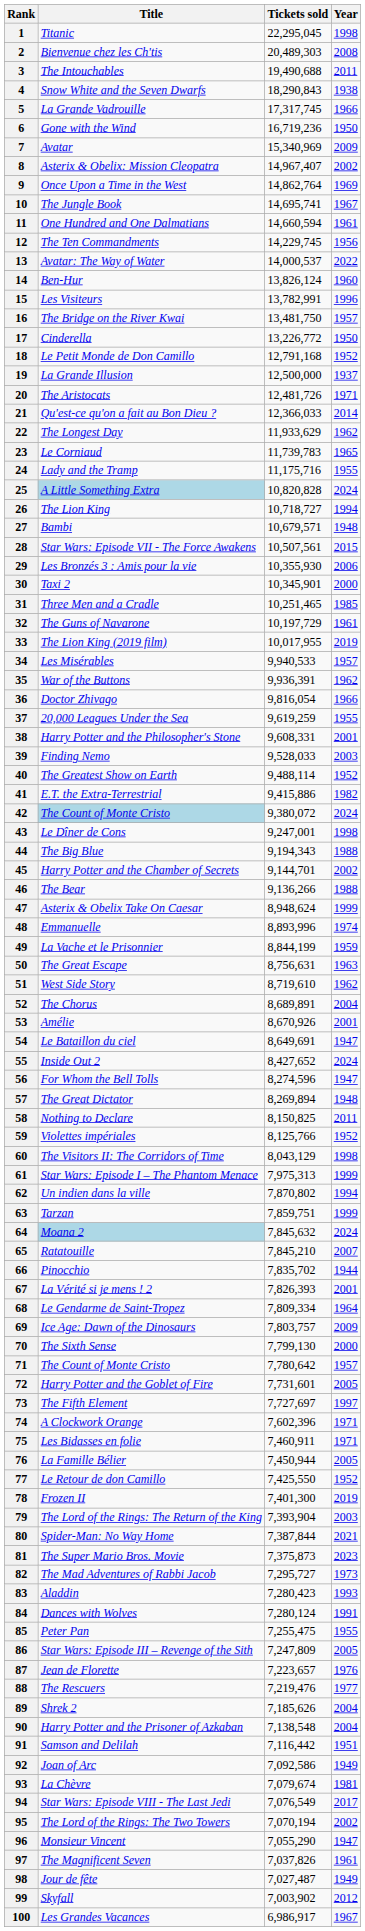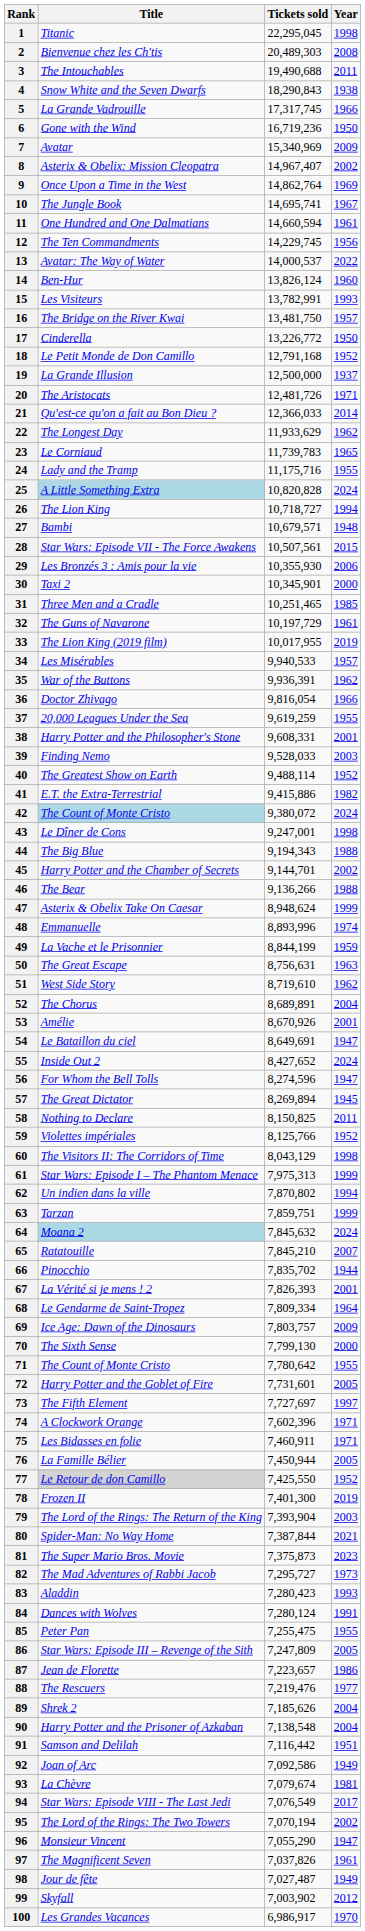 <table class="wikitable sortable">
 <tr>
 <th scope="col">Rank</th>
 <th scope="col">Title</th>
 <th scope="col">Tickets sold</th>
 <th scope="col">Year</th>
 </tr>
 <tr>
 <th scope="row">1</th>
 <td><em><a href='#'>Titanic</a></em></td>
 <td>22,295,045</td>
 <td><a href='#'>1998</a></td>
 </tr>
 <tr>
 <th scope="row">2</th>
 <td><em><a href='#'>Bienvenue chez les Ch'tis</a></em></td>
 <td>20,489,303</td>
 <td><a href='#'>2008</a></td>
 </tr>
 <tr>
 <th scope="row">3</th>
 <td><em><a href='#'>The Intouchables</a></em></td>
 <td>19,490,688</td>
 <td><a href='#'>2011</a></td>
 </tr>
 <tr>
 <th scope="row">4</th>
 <td><em><a href='#'>Snow White and the Seven Dwarfs</a></em></td>
 <td>18,290,843</td>
 <td><a href='#'>1938</a></td>
 </tr>
 <tr>
 <th scope="row">5</th>
 <td><em><a href='#'>La Grande Vadrouille</a></em></td>
 <td>17,317,745</td>
 <td><a href='#'>1966</a></td>
 </tr>
 <tr>
 <th scope="row">6</th>
 <td><em><a href='#'>Gone with the Wind</a></em></td>
 <td>16,719,236</td>
 <td><a href='#'>1950</a></td>
 </tr>
 <tr>
 <th scope="row">7</th>
 <td><em><a href='#'>Avatar</a></em></td>
 <td>15,340,969</td>
 <td><a href='#'>2009</a></td>
 </tr>
 <tr>
 <th scope="row">8</th>
 <td><em><a href='#'>Asterix & Obelix: Mission Cleopatra</a></em></td>
 <td>14,967,407</td>
 <td><a href='#'>2002</a></td>
 </tr>
 <tr>
 <th scope="row">9</th>
 <td><em><a href='#'>Once Upon a Time in the West</a></em></td>
 <td>14,862,764</td>
 <td><a href='#'>1969</a></td>
 </tr>
 <tr>
 <th scope="row">10</th>
 <td><em><a href='#'>The Jungle Book</a></em></td>
 <td>14,695,741</td>
 <td><a href='#'>1967</a></td>
 </tr>
 <tr>
 <th scope="row">11</th>
 <td><em><a href='#'>One Hundred and One Dalmatians</a></em></td>
 <td>14,660,594</td>
 <td><a href='#'>1961</a></td>
 </tr>
 <tr>
 <th scope="row">12</th>
 <td><em><a href='#'>The Ten Commandments</a></em></td>
 <td>14,229,745</td>
 <td><a href='#'>1956</a></td>
 </tr>
 <tr>
 <th scope="row">13</th>
 <td><em><a href='#'>Avatar: The Way of Water</a></em></td>
 <td>14,000,537</td>
 <td><a href='#'>2022</a></td>
 </tr>
 <tr>
 <th scope="row">14</th>
 <td><em><a href='#'>Ben-Hur</a></em></td>
 <td>13,826,124</td>
 <td><a href='#'>1960</a></td>
 </tr>
 <tr>
 <th scope="row">15</th>
 <td><em><a href='#'>Les Visiteurs</a></em></td>
 <td>13,782,991</td>
-<td><a href='#'>1996</a></td>
+<td><a href='#'>1993</a></td>
 </tr>
 <tr>
 <th scope="row">16</th>
 <td><em><a href='#'>The Bridge on the River Kwai</a></em></td>
 <td>13,481,750</td>
 <td><a href='#'>1957</a></td>
 </tr>
 <tr>
 <th scope="row">17</th>
 <td><em><a href='#'>Cinderella</a></em></td>
 <td>13,226,772</td>
 <td><a href='#'>1950</a></td>
 </tr>
 <tr>
 <th scope="row">18</th>
 <td><em><a href='#'>Le Petit Monde de Don Camillo</a></em></td>
 <td>12,791,168</td>
 <td><a href='#'>1952</a></td>
 </tr>
 <tr>
 <th scope="row">19</th>
 <td><a href='#'><em>La Grande Illusion</em></a></td>
 <td>12,500,000</td>
 <td><a href='#'>1937</a></td>
 </tr>
 <tr>
 <th scope="row">20</th>
 <td><em><a href='#'>The Aristocats</a></em></td>
 <td>12,481,726</td>
 <td><a href='#'>1971</a></td>
 </tr>
 <tr>
 <th scope="row">21</th>
 <td><em><a href='#'>Qu'est-ce qu'on a fait au Bon Dieu ?</a></em></td>
 <td>12,366,033</td>
 <td><a href='#'>2014</a></td>
 </tr>
 <tr>
 <th scope="row">22</th>
 <td><em><a href='#'>The Longest Day</a></em></td>
 <td>11,933,629</td>
 <td><a href='#'>1962</a></td>
 </tr>
 <tr>
 <th scope="row">23</th>
 <td><em><a href='#'>Le Corniaud</a></em></td>
 <td>11,739,783</td>
 <td><a href='#'>1965</a></td>
 </tr>
 <tr>
 <th scope="row">24</th>
 <td><em><a href='#'>Lady and the Tramp</a></em></td>
 <td>11,175,716</td>
 <td><a href='#'>1955</a></td>
 </tr>
 <tr>
 <th scope="row">25</th>
 <td style="background:#add8e6;"><a href='#'><em>A Little Something Extra</em></a></td>
 <td>10,820,828</td>
 <td><a href='#'>2024</a></td>
 </tr>
 <tr>
 <th scope="row">26</th>
 <td><em><a href='#'>The Lion King</a></em></td>
 <td>10,718,727</td>
 <td><a href='#'>1994</a></td>
 </tr>
 <tr>
 <th scope="row">27</th>
 <td><em><a href='#'>Bambi</a></em></td>
 <td>10,679,571</td>
 <td><a href='#'>1948</a></td>
 </tr>
 <tr>
 <th scope="row">28</th>
 <td><em><a href='#'>Star Wars: Episode VII - The Force Awakens</a></em></td>
 <td>10,507,561</td>
 <td><a href='#'>2015</a></td>
 </tr>
 <tr>
 <th scope="row">29</th>
 <td><em><a href='#'>Les Bronzés 3 : Amis pour la vie</a></em></td>
 <td>10,355,930</td>
 <td><a href='#'>2006</a></td>
 </tr>
 <tr>
 <th scope="row">30</th>
 <td><em><a href='#'>Taxi 2</a></em></td>
 <td>10,345,901</td>
 <td><a href='#'>2000</a></td>
 </tr>
 <tr>
 <th scope="row">31</th>
 <td><em><a href='#'>Three Men and a Cradle</a></em></td>
 <td>10,251,465</td>
 <td><a href='#'>1985</a></td>
 </tr>
 <tr>
 <th scope="row">32</th>
 <td><em><a href='#'>The Guns of Navarone</a></em></td>
 <td>10,197,729</td>
 <td><a href='#'>1961</a></td>
 </tr>
 <tr>
 <th scope="row">33</th>
 <td><em><a href='#'>The Lion King (2019 film)</a></em></td>
 <td>10,017,955</td>
 <td><a href='#'>2019</a></td>
 </tr>
 <tr>
 <th scope="row">34</th>
 <td><em><a href='#'>Les Misérables</a></em></td>
 <td>9,940,533</td>
 <td><a href='#'>1957</a></td>
 </tr>
 <tr>
 <th scope="row">35</th>
 <td><em><a href='#'>War of the Buttons</a></em></td>
 <td>9,936,391</td>
 <td><a href='#'>1962</a></td>
 </tr>
 <tr>
 <th scope="row">36</th>
 <td><em><a href='#'>Doctor Zhivago</a></em></td>
 <td>9,816,054</td>
 <td><a href='#'>1966</a></td>
 </tr>
 <tr>
 <th scope="row">37</th>
 <td><em><a href='#'>20,000 Leagues Under the Sea</a></em></td>
 <td>9,619,259</td>
 <td><a href='#'>1955</a></td>
 </tr>
 <tr>
 <th scope="row">38</th>
 <td><em><a href='#'>Harry Potter and the Philosopher's Stone</a></em></td>
 <td>9,608,331</td>
 <td><a href='#'>2001</a></td>
 </tr>
 <tr>
 <th scope="row">39</th>
 <td><em><a href='#'>Finding Nemo</a></em></td>
 <td>9,528,033</td>
 <td><a href='#'>2003</a></td>
 </tr>
 <tr>
 <th scope="row">40</th>
 <td><em><a href='#'>The Greatest Show on Earth</a></em></td>
 <td>9,488,114</td>
 <td><a href='#'>1952</a></td>
 </tr>
 <tr>
 <th scope="row">41</th>
 <td><em><a href='#'>E.T. the Extra-Terrestrial</a></em></td>
 <td>9,415,886</td>
 <td><a href='#'>1982</a></td>
 </tr>
 <tr>
 <th scope="row">42</th>
 <td style="background:#add8e6;"><a href='#'><em>The Count of Monte Cristo</em></a></td>
 <td>9,380,072</td>
 <td><a href='#'>2024</a></td>
 </tr>
 <tr>
 <th scope="row">43</th>
 <td><em><a href='#'>Le Dîner de Cons</a></em></td>
 <td>9,247,001</td>
 <td><a href='#'>1998</a></td>
 </tr>
 <tr>
 <th scope="row">44</th>
 <td><em><a href='#'>The Big Blue</a></em></td>
 <td>9,194,343</td>
 <td><a href='#'>1988</a></td>
 </tr>
 <tr>
 <th scope="row">45</th>
 <td><em><a href='#'>Harry Potter and the Chamber of Secrets</a></em></td>
 <td>9,144,701</td>
 <td><a href='#'>2002</a></td>
 </tr>
 <tr>
 <th scope="row">46</th>
 <td><em><a href='#'>The Bear</a></em></td>
 <td>9,136,266</td>
 <td><a href='#'>1988</a></td>
 </tr>
 <tr>
 <th scope="row">47</th>
 <td><em><a href='#'>Asterix & Obelix Take On Caesar</a></em></td>
 <td>8,948,624</td>
 <td><a href='#'>1999</a></td>
 </tr>
 <tr>
 <th scope="row">48</th>
 <td><em><a href='#'>Emmanuelle</a></em></td>
 <td>8,893,996</td>
 <td><a href='#'>1974</a></td>
 </tr>
 <tr>
 <th scope="row">49</th>
 <td><em><a href='#'>La Vache et le Prisonnier</a></em></td>
 <td>8,844,199</td>
 <td><a href='#'>1959</a></td>
 </tr>
 <tr>
 <th scope="row">50</th>
 <td><em><a href='#'>The Great Escape</a></em></td>
 <td>8,756,631</td>
 <td><a href='#'>1963</a></td>
 </tr>
 <tr>
 <th scope="row">51</th>
 <td><em><a href='#'>West Side Story</a></em></td>
 <td>8,719,610</td>
 <td><a href='#'>1962</a></td>
 </tr>
 <tr>
 <th scope="row">52</th>
 <td><em><a href='#'>The Chorus</a></em></td>
 <td>8,689,891</td>
 <td><a href='#'>2004</a></td>
 </tr>
 <tr>
 <th scope="row">53</th>
 <td><em><a href='#'>Amélie</a></em></td>
 <td>8,670,926</td>
 <td><a href='#'>2001</a></td>
 </tr>
 <tr>
 <th scope="row">54</th>
 <td><em><a href='#'>Le Bataillon du ciel</a></em></td>
 <td>8,649,691</td>
 <td><a href='#'>1947</a></td>
 </tr>
 <tr>
 <th scope="row">55</th>
 <td><a href='#'><em>Inside Out 2</em></a></td>
 <td>8,427,652</td>
 <td><a href='#'>2024</a></td>
 </tr>
 <tr>
 <th scope="row">56</th>
 <td><em><a href='#'>For Whom the Bell Tolls</a></em></td>
 <td>8,274,596</td>
 <td><a href='#'>1947</a></td>
 </tr>
 <tr>
 <th scope="row">57</th>
 <td><em><a href='#'>The Great Dictator</a></em></td>
 <td>8,269,894</td>
-<td><a href='#'>1948</a></td>
+<td><a href='#'>1945</a></td>
 </tr>
 <tr>
 <th scope="row">58</th>
 <td><em><a href='#'>Nothing to Declare</a></em></td>
 <td>8,150,825</td>
 <td><a href='#'>2011</a></td>
 </tr>
 <tr>
 <th scope="row">59</th>
 <td><em><a href='#'>Violettes impériales</a></em></td>
 <td>8,125,766</td>
 <td><a href='#'>1952</a></td>
 </tr>
 <tr>
 <th scope="row">60</th>
 <td><em><a href='#'>The Visitors II: The Corridors of Time</a></em></td>
 <td>8,043,129</td>
 <td><a href='#'>1998</a></td>
 </tr>
 <tr>
 <th scope="row">61</th>
 <td><em><a href='#'>Star Wars: Episode I – The Phantom Menace</a></em></td>
 <td>7,975,313</td>
 <td><a href='#'>1999</a></td>
 </tr>
 <tr>
 <th scope="row">62</th>
 <td><em><a href='#'>Un indien dans la ville</a></em></td>
 <td>7,870,802</td>
 <td><a href='#'>1994</a></td>
 </tr>
 <tr>
 <th scope="row">63</th>
 <td><em><a href='#'>Tarzan</a></em></td>
 <td>7,859,751</td>
 <td><a href='#'>1999</a></td>
 </tr>
 <tr>
 <th scope="row">64</th>
 <td style="background:#add8e6;"><a href='#'><em>Moana 2</em></a></td>
 <td>7,845,632</td>
 <td><a href='#'>2024</a></td>
 </tr>
 <tr>
 <th scope="row">65</th>
 <td><em><a href='#'>Ratatouille</a></em></td>
 <td>7,845,210</td>
 <td><a href='#'>2007</a></td>
 </tr>
 <tr>
 <th scope="row">66</th>
 <td><em><a href='#'>Pinocchio</a></em></td>
 <td>7,835,702</td>
 <td><a href='#'>1944</a></td>
 </tr>
 <tr>
 <th scope="row">67</th>
 <td><em><a href='#'>La Vérité si je mens ! 2</a></em></td>
 <td>7,826,393</td>
 <td><a href='#'>2001</a></td>
 </tr>
 <tr>
 <th scope="row">68</th>
 <td><em><a href='#'>Le Gendarme de Saint-Tropez</a></em></td>
 <td>7,809,334</td>
 <td><a href='#'>1964</a></td>
 </tr>
 <tr>
 <th scope="row">69</th>
 <td><em><a href='#'>Ice Age: Dawn of the Dinosaurs</a></em></td>
 <td>7,803,757</td>
 <td><a href='#'>2009</a></td>
 </tr>
 <tr>
 <th scope="row">70</th>
 <td><em><a href='#'>The Sixth Sense</a></em></td>
 <td>7,799,130</td>
 <td><a href='#'>2000</a></td>
 </tr>
 <tr>
 <th scope="row">71</th>
 <td><em><a href='#'>The Count of Monte Cristo</a></em></td>
 <td>7,780,642</td>
-<td><a href='#'>1957</a></td>
+<td><a href='#'>1955</a></td>
 </tr>
 <tr>
 <th scope="row">72</th>
 <td><em><a href='#'>Harry Potter and the Goblet of Fire</a></em></td>
 <td>7,731,601</td>
 <td><a href='#'>2005</a></td>
 </tr>
 <tr>
 <th scope="row">73</th>
 <td><em><a href='#'>The Fifth Element</a></em></td>
 <td>7,727,697</td>
 <td><a href='#'>1997</a></td>
 </tr>
 <tr>
 <th scope="row">74</th>
 <td><em><a href='#'>A Clockwork Orange</a></em></td>
 <td>7,602,396</td>
 <td><a href='#'>1971</a></td>
 </tr>
 <tr>
 <th scope="row">75</th>
 <td><em><a href='#'>Les Bidasses en folie</a></em></td>
 <td>7,460,911</td>
 <td><a href='#'>1971</a></td>
 </tr>
 <tr>
 <th scope="row">76</th>
 <td><em><a href='#'>La Famille Bélier</a></em></td>
 <td>7,450,944</td>
 <td><a href='#'>2005</a></td>
 </tr>
 <tr>
 <th scope="row">77</th>
-<td><em><a href='#'>Le Retour de don Camillo</a></em></td>
+<td style="background: lightgrey;"><em><a href='#'>Le Retour de don Camillo</a></em></td>
 <td>7,425,550</td>
 <td><a href='#'>1952</a></td>
 </tr>
 <tr>
 <th scope="row">78</th>
 <td><em><a href='#'>Frozen II</a></em></td>
 <td>7,401,300</td>
 <td><a href='#'>2019</a></td>
 </tr>
 <tr>
 <th scope="row">79</th>
 <td><em><a href='#'>The Lord of the Rings: The Return of the King</a></em></td>
 <td>7,393,904</td>
 <td><a href='#'>2003</a></td>
 </tr>
 <tr>
 <th scope="row">80</th>
 <td><em><a href='#'>Spider-Man: No Way Home</a></em></td>
 <td>7,387,844</td>
 <td><a href='#'>2021</a></td>
 </tr>
 <tr>
 <th scope="row">81</th>
 <td><em><a href='#'>The Super Mario Bros. Movie</a></em></td>
 <td>7,375,873</td>
 <td><a href='#'>2023</a></td>
 </tr>
 <tr>
 <th scope="row">82</th>
 <td><em><a href='#'>The Mad Adventures of Rabbi Jacob</a></em></td>
 <td>7,295,727</td>
 <td><a href='#'>1973</a></td>
 </tr>
 <tr>
 <th scope="row">83</th>
 <td><em><a href='#'>Aladdin</a></em></td>
 <td>7,280,423</td>
 <td><a href='#'>1993</a></td>
 </tr>
 <tr>
 <th scope="row">84</th>
 <td><em><a href='#'>Dances with Wolves</a></em></td>
 <td>7,280,124</td>
 <td><a href='#'>1991</a></td>
 </tr>
 <tr>
 <th scope="row">85</th>
 <td><em><a href='#'>Peter Pan</a></em></td>
 <td>7,255,475</td>
 <td><a href='#'>1955</a></td>
 </tr>
 <tr>
 <th scope="row">86</th>
 <td><em><a href='#'>Star Wars: Episode III – Revenge of the Sith</a></em></td>
 <td>7,247,809</td>
 <td><a href='#'>2005</a></td>
 </tr>
 <tr>
 <th scope="row">87</th>
 <td><em><a href='#'>Jean de Florette</a></em></td>
 <td>7,223,657</td>
-<td><a href='#'>1976</a></td>
+<td><a href='#'>1986</a></td>
 </tr>
 <tr>
 <th scope="row">88</th>
 <td><em><a href='#'>The Rescuers</a></em></td>
 <td>7,219,476</td>
 <td><a href='#'>1977</a></td>
 </tr>
 <tr>
 <th scope="row">89</th>
 <td><em><a href='#'>Shrek 2</a></em></td>
 <td>7,185,626</td>
 <td><a href='#'>2004</a></td>
 </tr>
 <tr>
 <th scope="row">90</th>
 <td><em><a href='#'>Harry Potter and the Prisoner of Azkaban</a></em></td>
 <td>7,138,548</td>
 <td><a href='#'>2004</a></td>
 </tr>
 <tr>
 <th scope="row">91</th>
 <td><em><a href='#'>Samson and Delilah</a></em></td>
 <td>7,116,442</td>
 <td><a href='#'>1951</a></td>
 </tr>
 <tr>
 <th scope="row">92</th>
 <td><em><a href='#'>Joan of Arc</a></em></td>
 <td>7,092,586</td>
 <td><a href='#'>1949</a></td>
 </tr>
 <tr>
 <th scope="row">93</th>
 <td><em><a href='#'>La Chèvre</a></em></td>
 <td>7,079,674</td>
 <td><a href='#'>1981</a></td>
 </tr>
 <tr>
 <th scope="row">94</th>
 <td><em><a href='#'>Star Wars: Episode VIII - The Last Jedi</a></em></td>
 <td>7,076,549</td>
 <td><a href='#'>2017</a></td>
 </tr>
 <tr>
 <th scope="row">95</th>
 <td><em><a href='#'>The Lord of the Rings: The Two Towers</a></em></td>
 <td>7,070,194</td>
 <td><a href='#'>2002</a></td>
 </tr>
 <tr>
 <th scope="row">96</th>
 <td><em><a href='#'>Monsieur Vincent</a></em></td>
 <td>7,055,290</td>
 <td><a href='#'>1947</a></td>
 </tr>
 <tr>
 <th scope="row">97</th>
 <td><em><a href='#'>The Magnificent Seven</a></em></td>
 <td>7,037,826</td>
 <td><a href='#'>1961</a></td>
 </tr>
 <tr>
 <th scope="row">98</th>
 <td><em><a href='#'>Jour de fête</a></em></td>
 <td>7,027,487</td>
 <td><a href='#'>1949</a></td>
 </tr>
 <tr>
 <th scope="row">99</th>
 <td><em><a href='#'>Skyfall</a></em></td>
 <td>7,003,902</td>
 <td><a href='#'>2012</a></td>
 </tr>
 <tr>
 <th scope="row">100</th>
 <td><a href='#'><em>Les Grandes Vacances</em></a></td>
 <td>6,986,917</td>
-<td><a href='#'>1967</a></td>
+<td><a href='#'>1970</a></td>
 </tr>
 </table>
